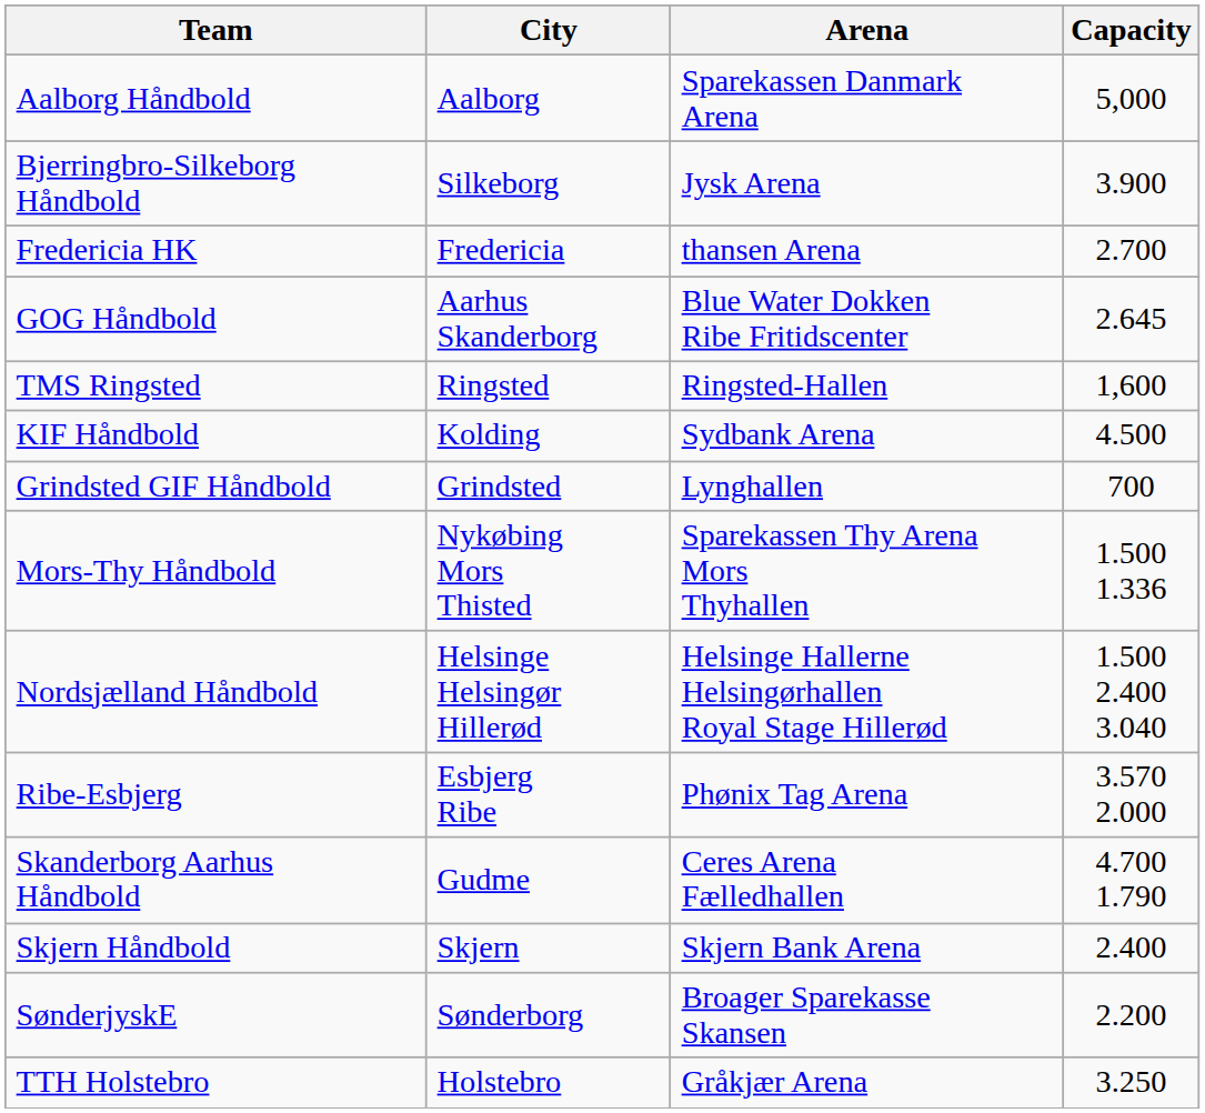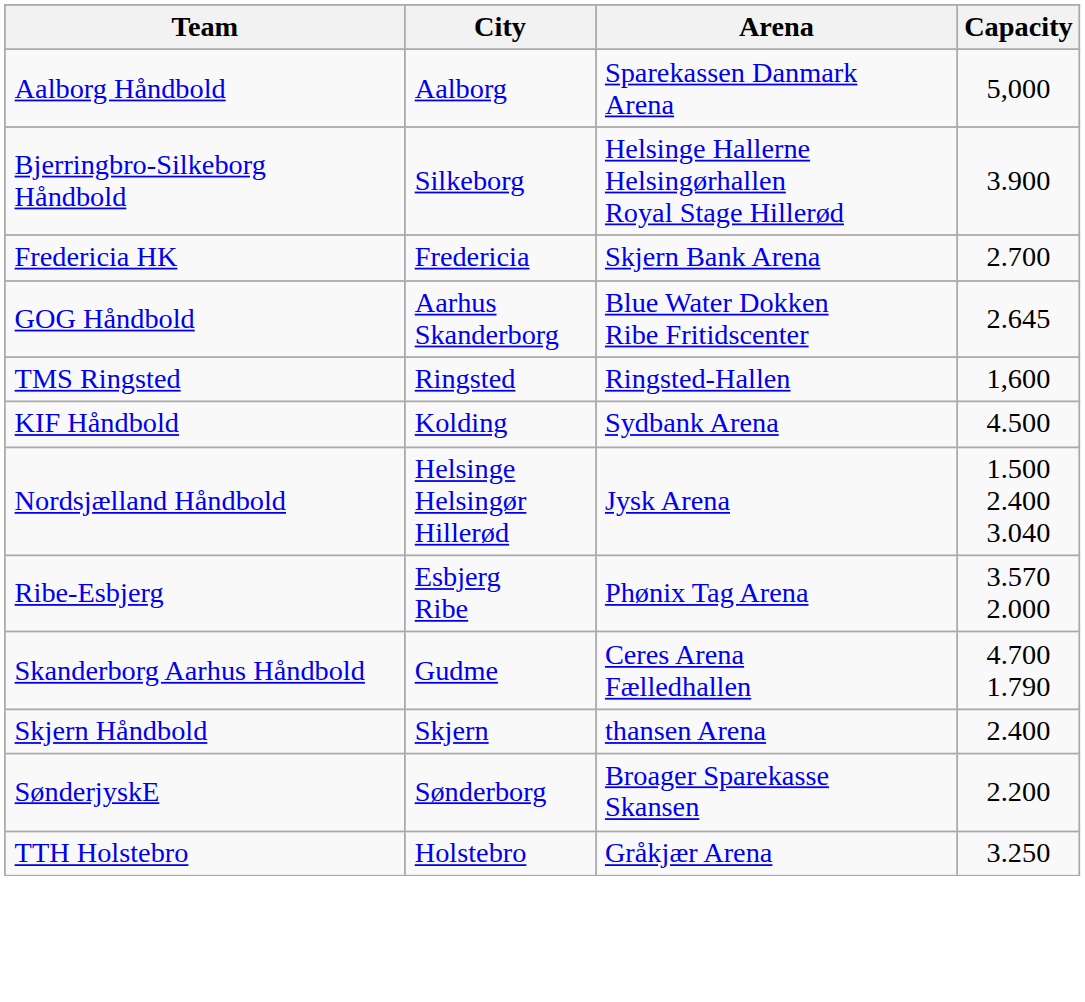 <table class="wikitable sortable" style="text-align: left;">
 <tr>
 <th>Team</th>
 <th>City</th>
 <th>Arena</th>
 <th>Capacity</th>
 </tr>
 <tr>
 <td style="padding-left:5px; padding-right:20px;"><a href='#'>Aalborg Håndbold</a></td>
 <td style="padding-left:5px; padding-right:20px;"><a href='#'>Aalborg</a></td>
 <td style="padding-left:5px; padding-right:20px;"><a href='#'>Sparekassen Danmark Arena</a></td>
 <td style="text-align:center;">5,000</td>
 </tr>
 <tr>
 <td style="padding-left:5px; padding-right:20px;"><a href='#'>Bjerringbro-Silkeborg Håndbold</a></td>
 <td style="padding-left:5px; padding-right:20px;"><a href='#'>Silkeborg</a></td>
-<td style="padding-left:5px; padding-right:20px;"><a href='#'>Jysk Arena</a></td>
+<td style="padding-left:5px; padding-right:20px;"><a href='#'>Helsinge Hallerne</a><br><a href='#'>Helsingørhallen</a><br><a href='#'>Royal Stage Hillerød</a></td>
 <td style="text-align:center;">3.900</td>
 </tr>
 <tr>
 <td style="padding-left:5px; padding-right:20px;"><a href='#'>Fredericia HK</a></td>
 <td style="padding-left:5px; padding-right:20px;"><a href='#'>Fredericia</a></td>
-<td style="padding-left:5px; padding-right:20px;"><a href='#'>thansen Arena</a></td>
+<td style="padding-left:5px; padding-right:20px;"><a href='#'>Skjern Bank Arena</a></td>
 <td style="text-align:center;">2.700</td>
 </tr>
 <tr>
 <td style="padding-left:5px; padding-right:20px;"><a href='#'>GOG Håndbold</a></td>
 <td style="padding-left:5px; padding-right:20px;"><a href='#'>Aarhus</a><br><a href='#'>Skanderborg</a></td>
 <td style="padding-left:5px; padding-right:20px;"><a href='#'>Blue Water Dokken</a><br><a href='#'>Ribe Fritidscenter</a></td>
 <td style="text-align:center;">2.645</td>
 </tr>
 <tr>
 <td style="padding-left:5px; padding-right:20px;"><a href='#'>TMS Ringsted</a></td>
 <td style="padding-left:5px; padding-right:20px;"><a href='#'>Ringsted</a></td>
 <td style="padding-left:5px; padding-right:20px;"><a href='#'>Ringsted-Hallen</a></td>
 <td style="text-align:center;">1,600</td>
 </tr>
 <tr>
 <td style="padding-left:5px; padding-right:20px;"><a href='#'>KIF Håndbold</a></td>
 <td style="padding-left:5px; padding-right:20px;"><a href='#'>Kolding</a></td>
 <td style="padding-left:5px; padding-right:20px;"><a href='#'>Sydbank Arena</a></td>
 <td style="text-align:center;">4.500</td>
 </tr>
 <tr>
-<td style="padding-left:5px; padding-right:20px;"><a href='#'>Grindsted GIF Håndbold</a></td>
-<td style="padding-left:5px; padding-right:20px;"><a href='#'>Grindsted</a></td>
-<td style="padding-left:5px; padding-right:20px;"><a href='#'>Lynghallen</a></td>
-<td style="text-align:center;">700</td>
-</tr>
-<tr>
-<td style="padding-left:5px; padding-right:20px;"><a href='#'>Mors-Thy Håndbold</a></td>
-<td style="padding-left:5px; padding-right:20px;"><a href='#'>Nykøbing Mors</a><br><a href='#'>Thisted</a></td>
-<td style="padding-left:5px; padding-right:20px;"><a href='#'>Sparekassen Thy Arena Mors</a><br><a href='#'>Thyhallen</a></td>
-<td style="text-align:center;">1.500<br> 1.336</td>
-</tr>
-<tr>
 <td style="padding-left:5px; padding-right:20px;"><a href='#'>Nordsjælland Håndbold</a></td>
 <td style="padding-left:5px; padding-right:20px;"><a href='#'>Helsinge</a><br><a href='#'>Helsingør</a><br><a href='#'>Hillerød</a></td>
-<td style="padding-left:5px; padding-right:20px;"><a href='#'>Helsinge Hallerne</a><br><a href='#'>Helsingørhallen</a><br><a href='#'>Royal Stage Hillerød</a></td>
+<td style="padding-left:5px; padding-right:20px;"><a href='#'>Jysk Arena</a></td>
 <td style="text-align:center;">1.500<br>2.400<br>3.040</td>
 </tr>
 <tr>
 <td style="padding-left:5px; padding-right:20px;"><a href='#'>Ribe-Esbjerg</a></td>
 <td style="padding-left:5px; padding-right:20px;"><a href='#'>Esbjerg</a><br><a href='#'>Ribe</a></td>
 <td style="padding-left:5px; padding-right:20px;"><a href='#'>Phønix Tag Arena</a></td>
 <td style="text-align:center;">3.570<br>2.000</td>
 </tr>
 <tr>
 <td style="padding-left:5px; padding-right:20px;"><a href='#'>Skanderborg Aarhus Håndbold</a></td>
 <td style="padding-left:5px; padding-right:20px;"><a href='#'>Gudme</a></td>
 <td style="padding-left:5px; padding-right:20px;"><a href='#'>Ceres Arena</a><br><a href='#'>Fælledhallen</a></td>
 <td style="text-align:center;">4.700<br>1.790</td>
 </tr>
 <tr>
 <td style="padding-left:5px; padding-right:20px;"><a href='#'>Skjern Håndbold</a></td>
 <td style="padding-left:5px; padding-right:20px;"><a href='#'>Skjern</a></td>
-<td style="padding-left:5px; padding-right:20px;"><a href='#'>Skjern Bank Arena</a></td>
+<td style="padding-left:5px; padding-right:20px;"><a href='#'>thansen Arena</a></td>
 <td style="text-align:center;">2.400</td>
 </tr>
 <tr>
 <td style="padding-left:5px; padding-right:20px;"><a href='#'>SønderjyskE</a></td>
 <td style="padding-left:5px; padding-right:20px;"><a href='#'>Sønderborg</a></td>
 <td style="padding-left:5px; padding-right:20px;"><a href='#'>Broager Sparekasse Skansen</a></td>
 <td style="text-align:center;">2.200</td>
 </tr>
 <tr>
 <td style="padding-left:5px; padding-right:20px;"><a href='#'>TTH Holstebro</a></td>
 <td style="padding-left:5px; padding-right:20px;"><a href='#'>Holstebro</a></td>
 <td style="padding-left:5px; padding-right:20px;"><a href='#'>Gråkjær Arena</a></td>
 <td style="text-align:center;">3.250</td>
 </tr>
 </table>
